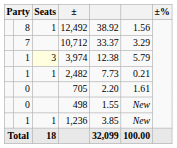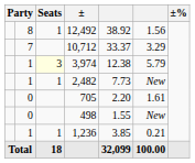 <table class=wikitable>
 <tr>
 <th colspan=2 align=center>Party</th>
 <th>Seats</th>
 <th>±</th>
 <th></th>
 <th></th>
 <th>±%</th>
 </tr>
 <tr>
 <td></td>
 <td align=right>8</td>
 <td align=right>1</td>
 <td align=right>12,492</td>
 <td align=right>38.92</td>
 <td align=right>1.56</td>
 </tr>
 <tr>
 <td></td>
 <td align=right>7</td>
 <td align=right></td>
 <td align=right>10,712</td>
 <td align=right>33.37</td>
 <td align=right>3.29</td>
 </tr>
 <tr>
 <td></td>
 <td align=right>1</td>
 <td align=right style="background: lightyellow;">3</td>
 <td align=right>3,974</td>
 <td align=right>12.38</td>
 <td align=right>5.79</td>
 </tr>
 <tr>
 <td></td>
 <td align=right>1</td>
 <td align=right>1</td>
 <td align=right>2,482</td>
 <td align=right>7.73</td>
-<td align=right>0.21</td>
+<td align=right><em>New</em></td>
 </tr>
 <tr>
 <td></td>
 <td align=right>0</td>
 <td align=right></td>
 <td align=right>705</td>
 <td align=right>2.20</td>
 <td align=right>1.61</td>
 </tr>
 <tr>
 <td></td>
 <td align=right>0</td>
 <td align=right></td>
 <td align=right>498</td>
 <td align=right>1.55</td>
 <td align=right><em>New</em></td>
 </tr>
 <tr>
 <td></td>
 <td align=right>1</td>
 <td align=right>1</td>
 <td align=right>1,236</td>
 <td align=right>3.85</td>
-<td align=right><em>New</em></td>
+<td align=right>0.21</td>
 </tr>
 <tr style="font-weight:bold; background:rgb(232,232,232);">
 <td colspan=2 align=center>Total</td>
 <td align=right>18</td>
 <td align=center></td>
 <td align=right>32,099</td>
 <td align=center>100.00</td>
 <td align=center></td>
 </tr>
 </table>
